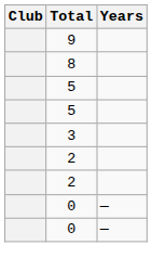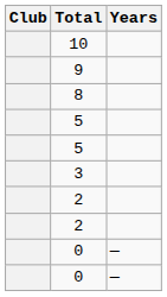 <table class="wikitable sortable plainrowheaders">
 <tr>
 <th scope=col>Club</th>
 <th scope=col>Total</th>
 <th scope=col>Years</th>
+</tr>
+<tr>
+<th scope=row></th>
+<td style="text-align:center;">10</td>
+<td></td>
 </tr>
 <tr>
 <th scope=row></th>
 <td style="text-align:center;">9</td>
 <td></td>
 </tr>
 <tr>
 <th scope=row></th>
 <td style="text-align:center;">8</td>
 <td></td>
 </tr>
 <tr>
 <th scope=row></th>
 <td style="text-align:center;">5</td>
 <td></td>
 </tr>
 <tr>
 <th scope=row></th>
 <td style="text-align:center;">5</td>
 <td></td>
 </tr>
 <tr>
 <th scope=row></th>
 <td style="text-align:center;">3</td>
 <td></td>
 </tr>
 <tr>
 <th scope=row></th>
 <td style="text-align:center;">2</td>
 <td></td>
 </tr>
 <tr>
 <th scope=row></th>
 <td style="text-align:center;">2</td>
 <td></td>
 </tr>
 <tr>
 <th scope=row></th>
 <td style="text-align:center;">0</td>
 <td>—</td>
 </tr>
 <tr>
 <th scope=row></th>
 <td style="text-align:center;">0</td>
 <td>—</td>
 </tr>
 </table>
